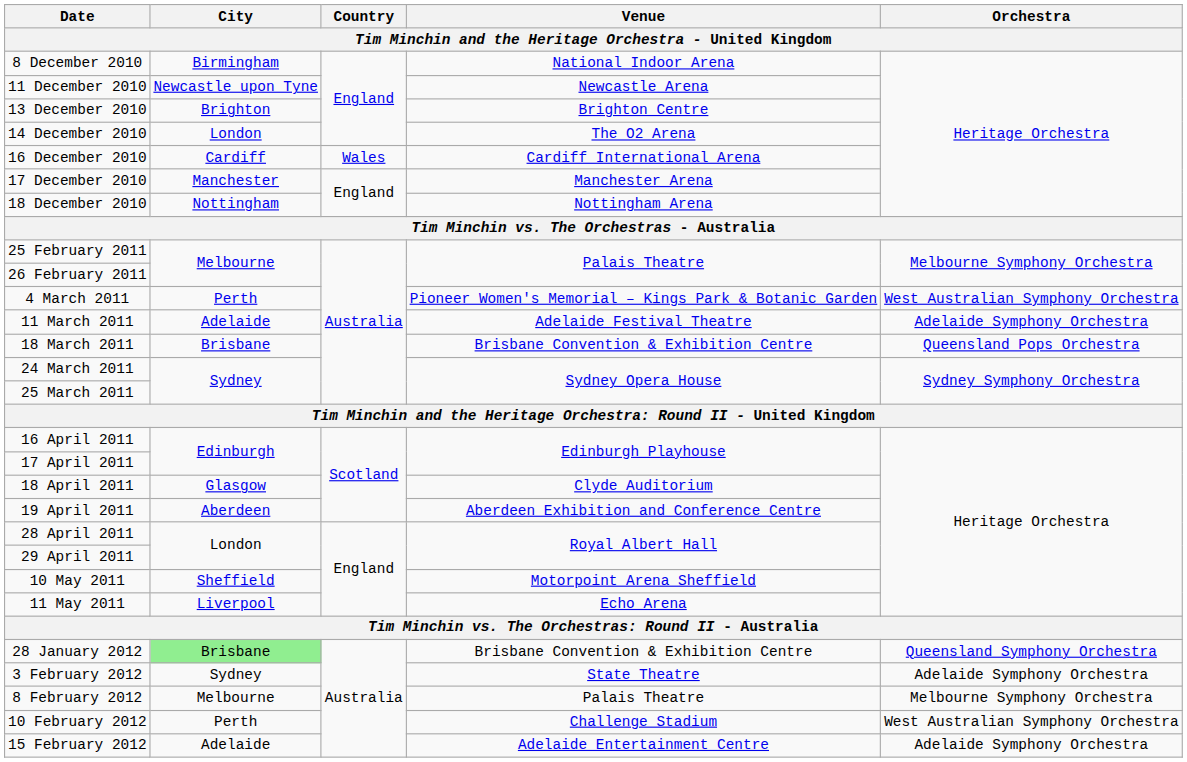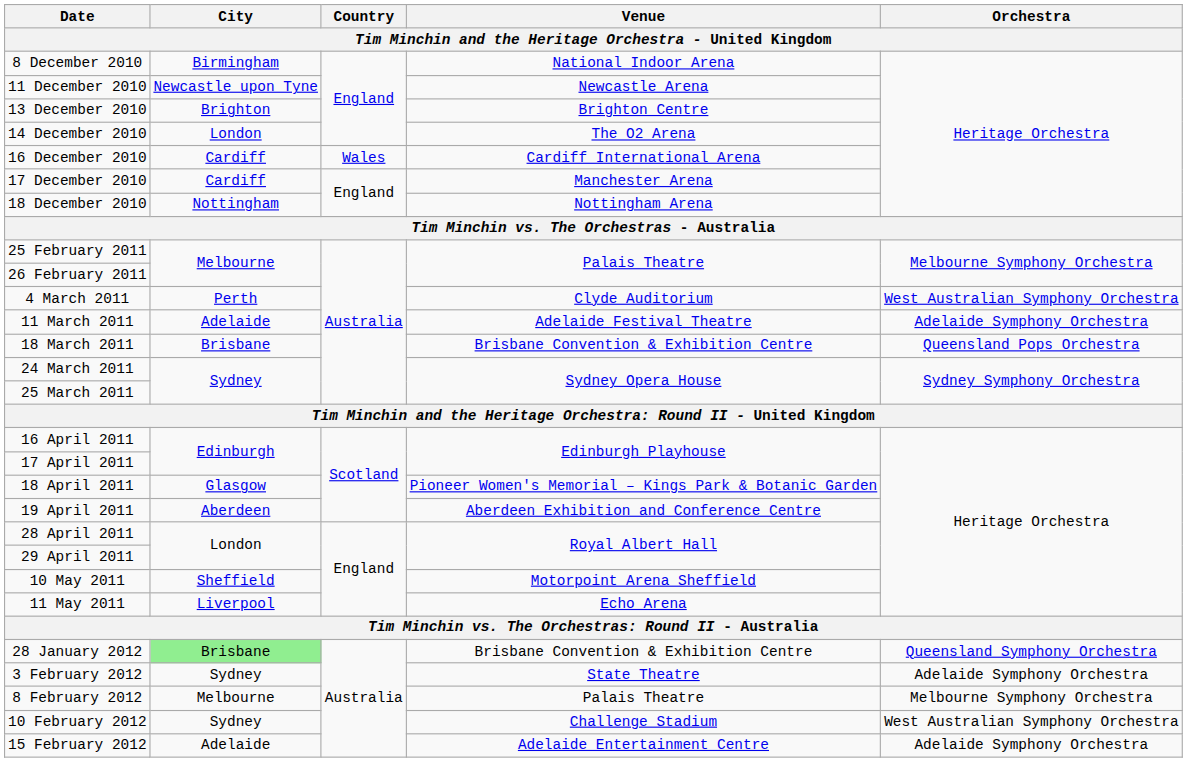 <table class="wikitable" style="text-align:center;">
 <tr>
 <th>Date</th>
 <th>City</th>
 <th>Country</th>
 <th>Venue</th>
 <th>Orchestra</th>
 </tr>
 <tr>
 <th colspan="5"><em>Tim Minchin and the Heritage Orchestra -</em> United Kingdom</th>
 </tr>
 <tr>
 <td>8 December 2010</td>
 <td><a href='#'>Birmingham</a></td>
 <td rowspan="4"><a href='#'>England</a></td>
 <td><a href='#'>National Indoor Arena</a></td>
 <td rowspan="7"><a href='#'>Heritage Orchestra</a></td>
 </tr>
 <tr>
 <td>11 December 2010</td>
 <td><a href='#'>Newcastle upon Tyne</a></td>
 <td><a href='#'>Newcastle Arena</a></td>
 </tr>
 <tr>
 <td>13 December 2010</td>
 <td><a href='#'>Brighton</a></td>
 <td><a href='#'>Brighton Centre</a></td>
 </tr>
 <tr>
 <td>14 December 2010</td>
 <td><a href='#'>London</a></td>
 <td><a href='#'>The O2 Arena</a></td>
 </tr>
 <tr>
 <td>16 December 2010</td>
 <td><a href='#'>Cardiff</a></td>
 <td><a href='#'>Wales</a></td>
 <td><a href='#'>Cardiff International Arena</a></td>
 </tr>
 <tr>
 <td>17 December 2010</td>
-<td><a href='#'>Manchester</a></td>
+<td><a href='#'>Cardiff</a></td>
 <td rowspan="2">England</td>
 <td><a href='#'>Manchester Arena</a></td>
 </tr>
 <tr>
 <td>18 December 2010</td>
 <td><a href='#'>Nottingham</a></td>
 <td><a href='#'>Nottingham Arena</a></td>
 </tr>
 <tr>
 <th colspan="5"><em>Tim Minchin vs. The Orchestras</em> - Australia</th>
 </tr>
 <tr>
 <td>25 February 2011</td>
 <td rowspan="2"><a href='#'>Melbourne</a></td>
 <td rowspan="7"><a href='#'>Australia</a></td>
 <td rowspan="2"><a href='#'>Palais Theatre</a></td>
 <td rowspan="2"><a href='#'>Melbourne Symphony Orchestra</a></td>
 </tr>
 <tr>
 <td>26 February 2011</td>
 </tr>
 <tr>
 <td>4 March 2011</td>
 <td><a href='#'>Perth</a></td>
-<td><a href='#'>Pioneer Women's Memorial – Kings Park & Botanic Garden</a></td>
+<td><a href='#'>Clyde Auditorium</a></td>
 <td><a href='#'>West Australian Symphony Orchestra</a></td>
 </tr>
 <tr>
 <td>11 March 2011</td>
 <td><a href='#'>Adelaide</a></td>
 <td><a href='#'>Adelaide Festival Theatre</a></td>
 <td><a href='#'>Adelaide Symphony Orchestra</a></td>
 </tr>
 <tr>
 <td>18 March 2011</td>
 <td><a href='#'>Brisbane</a></td>
 <td><a href='#'>Brisbane Convention & Exhibition Centre</a></td>
 <td><a href='#'>Queensland Pops Orchestra</a></td>
 </tr>
 <tr>
 <td>24 March 2011</td>
 <td rowspan="2"><a href='#'>Sydney</a></td>
 <td rowspan="2"><a href='#'>Sydney Opera House</a></td>
 <td rowspan="2"><a href='#'>Sydney Symphony Orchestra</a></td>
 </tr>
 <tr>
 <td>25 March 2011</td>
 </tr>
 <tr>
 <th colspan="5"><em>Tim Minchin and the Heritage Orchestra: Round II -</em> United Kingdom</th>
 </tr>
 <tr>
 <td>16 April 2011</td>
 <td rowspan="2"><a href='#'>Edinburgh</a></td>
 <td rowspan="4"><a href='#'>Scotland</a></td>
 <td rowspan="2"><a href='#'>Edinburgh Playhouse</a></td>
 <td rowspan="8">Heritage Orchestra</td>
 </tr>
 <tr>
 <td>17 April 2011</td>
 </tr>
 <tr>
 <td>18 April 2011</td>
 <td><a href='#'>Glasgow</a></td>
-<td><a href='#'>Clyde Auditorium</a></td>
+<td><a href='#'>Pioneer Women's Memorial – Kings Park & Botanic Garden</a></td>
 </tr>
 <tr>
 <td>19 April 2011</td>
 <td><a href='#'>Aberdeen</a></td>
 <td><a href='#'>Aberdeen Exhibition and Conference Centre</a></td>
 </tr>
 <tr>
 <td>28 April 2011</td>
 <td rowspan="2">London</td>
 <td rowspan="4">England</td>
 <td rowspan="2"><a href='#'>Royal Albert Hall</a></td>
 </tr>
 <tr>
 <td>29 April 2011</td>
 </tr>
 <tr>
 <td>10 May 2011</td>
 <td><a href='#'>Sheffield</a></td>
 <td><a href='#'>Motorpoint Arena Sheffield</a></td>
 </tr>
 <tr>
 <td>11 May 2011</td>
 <td><a href='#'>Liverpool</a></td>
 <td><a href='#'>Echo Arena</a></td>
 </tr>
 <tr>
 <th colspan="5"><em>Tim Minchin vs. The Orchestras: Round II</em> - Australia</th>
 </tr>
 <tr>
 <td>28 January 2012</td>
 <td style="background: lightgreen;">Brisbane</td>
 <td rowspan="5">Australia</td>
 <td>Brisbane Convention & Exhibition Centre</td>
 <td><a href='#'>Queensland Symphony Orchestra</a></td>
 </tr>
 <tr>
 <td>3 February 2012</td>
 <td>Sydney</td>
 <td><a href='#'>State Theatre</a></td>
 <td>Adelaide Symphony Orchestra</td>
 </tr>
 <tr>
 <td>8 February 2012</td>
 <td>Melbourne</td>
 <td>Palais Theatre</td>
 <td>Melbourne Symphony Orchestra</td>
 </tr>
 <tr>
 <td>10 February 2012</td>
-<td>Perth</td>
+<td>Sydney</td>
 <td><a href='#'>Challenge Stadium</a></td>
 <td>West Australian Symphony Orchestra</td>
 </tr>
 <tr>
 <td>15 February 2012</td>
 <td>Adelaide</td>
 <td><a href='#'>Adelaide Entertainment Centre</a></td>
 <td>Adelaide Symphony Orchestra</td>
 </tr>
 </table>
